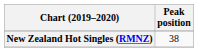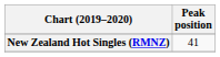 <table class="wikitable sortable plainrowheaders" style="text-align:center">
 <tr>
 <th scope="col">Chart (2019–2020)</th>
 <th scope="col">Peak<br>position</th>
 </tr>
 <tr>
 </tr>
 <tr>
 <th scope="row">New Zealand Hot Singles (<a href='#'>RMNZ</a>)</th>
-<td>38</td>
+<td>41</td>
 </tr>
 <tr>
 </tr>
 <tr>
 </tr>
 <tr>
 </tr>
 <tr>
 </tr>
 <tr>
 </tr>
 <tr>
 </tr>
 </table>
